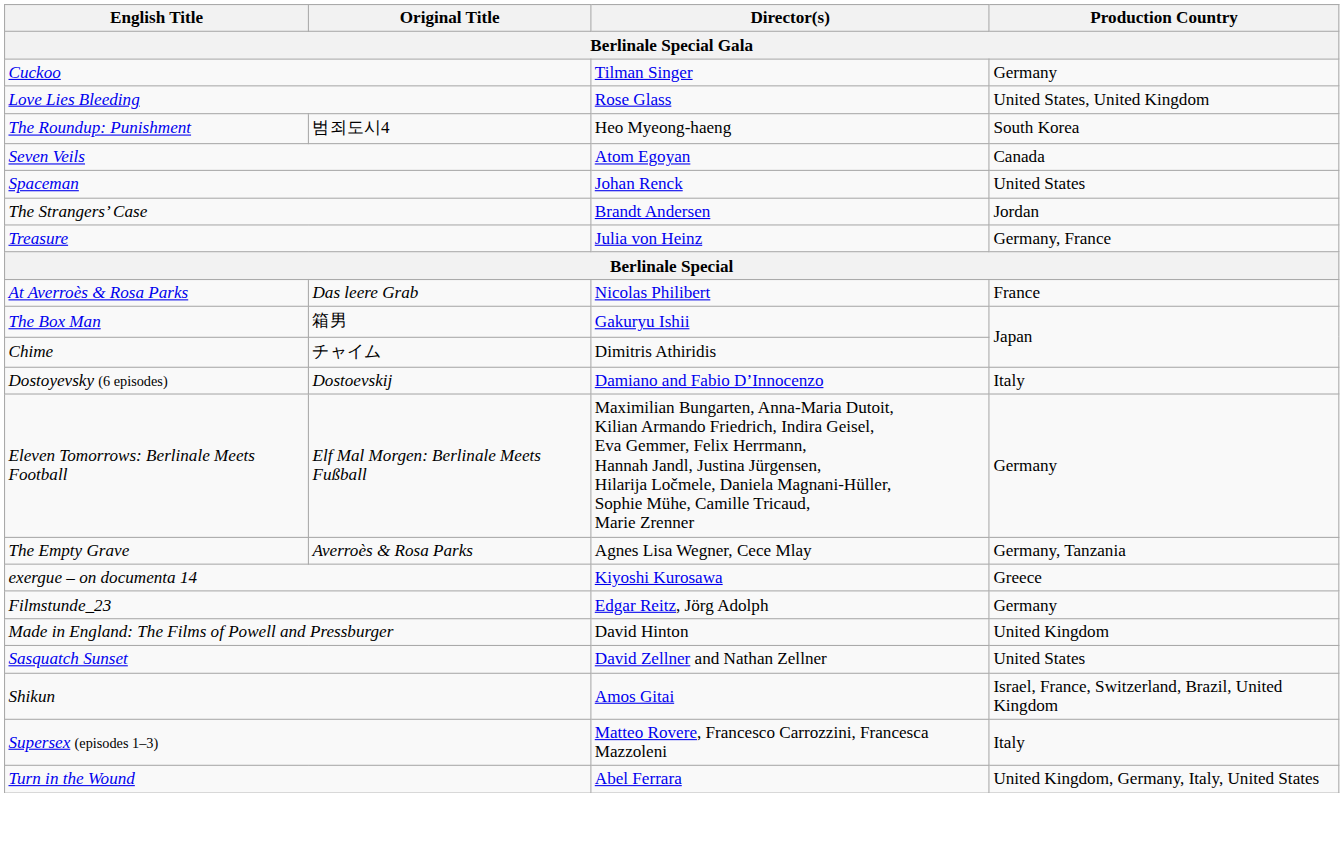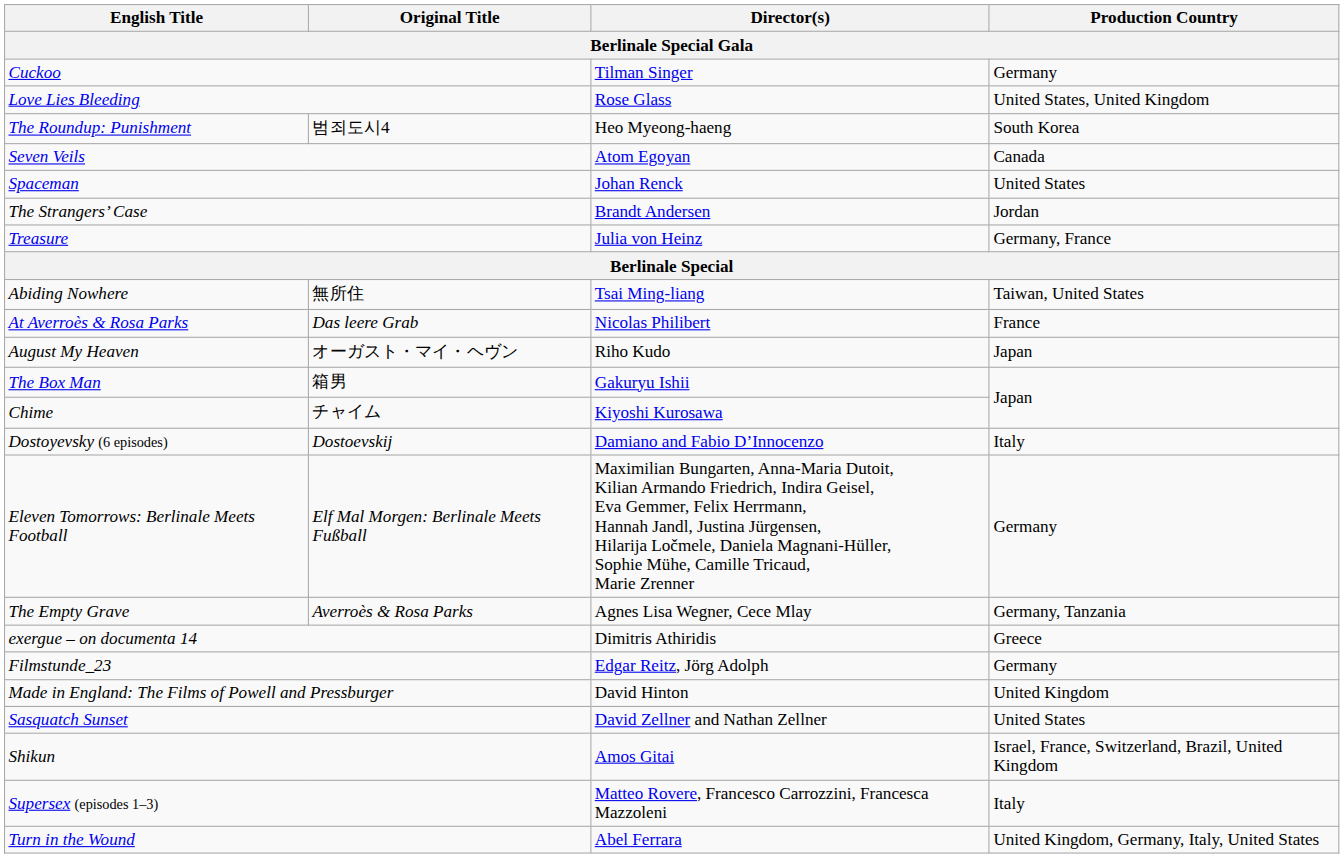 <table class="wikitable">
 <tr>
 <th>English Title</th>
 <th>Original Title</th>
 <th>Director(s)</th>
 <th>Production Country</th>
 </tr>
 <tr>
 <th colspan="4">Berlinale Special Gala</th>
 </tr>
 <tr>
 <td colspan="2"><em><a href='#'>Cuckoo</a></em></td>
 <td><a href='#'>Tilman Singer</a></td>
 <td>Germany</td>
 </tr>
 <tr>
 <td colspan="2"><a href='#'><em>Love Lies Bleeding</em></a></td>
 <td><a href='#'>Rose Glass</a></td>
 <td>United States, United Kingdom</td>
 </tr>
 <tr>
 <td><em><a href='#'>The Roundup: Punishment</a></em></td>
 <td>범죄도시4</td>
 <td>Heo Myeong-haeng</td>
 <td>South Korea</td>
 </tr>
 <tr>
 <td colspan="2"><em><a href='#'>Seven Veils</a></em></td>
 <td><a href='#'>Atom Egoyan</a></td>
 <td>Canada</td>
 </tr>
 <tr>
 <td colspan="2"><em><a href='#'>Spaceman</a></em></td>
 <td><a href='#'>Johan Renck</a></td>
 <td>United States</td>
 </tr>
 <tr>
 <td colspan="2"><em>The Strangers’ Case</em></td>
 <td><a href='#'>Brandt Andersen</a></td>
 <td>Jordan</td>
 </tr>
 <tr>
 <td colspan="2"><em><a href='#'>Treasure</a></em></td>
 <td><a href='#'>Julia von Heinz</a></td>
 <td>Germany, France</td>
 </tr>
 <tr>
 <th colspan="4">Berlinale Special</th>
 </tr>
 <tr>
+<td><em>Abiding Nowhere</em></td>
+<td>無所住</td>
+<td><a href='#'>Tsai Ming-liang</a></td>
+<td>Taiwan, United States</td>
+</tr>
+<tr>
 <td><em><a href='#'>At Averroès & Rosa Parks</a></em></td>
 <td><em>Das leere Grab</em></td>
 <td><a href='#'>Nicolas Philibert</a></td>
 <td>France</td>
+</tr>
+<tr>
+<td><em>August My Heaven</em></td>
+<td>オーガスト・マイ・ヘヴン</td>
+<td>Riho Kudo</td>
+<td>Japan</td>
 </tr>
 <tr>
 <td><em><a href='#'>The Box Man</a></em></td>
 <td>箱男</td>
 <td><a href='#'>Gakuryu Ishii</a></td>
 <td rowspan="2">Japan</td>
 </tr>
 <tr>
 <td><em>Chime</em></td>
 <td>チャイム</td>
-<td>Dimitris Athiridis</td>
+<td><a href='#'>Kiyoshi Kurosawa</a></td>
 </tr>
 <tr>
 <td><em>Dostoyevsky</em> <small>(6 episodes)</small></td>
 <td><em>Dostoevskij</em></td>
 <td><a href='#'>Damiano and Fabio D’Innocenzo</a></td>
 <td>Italy</td>
 </tr>
 <tr>
 <td><em>Eleven Tomorrows: Berlinale Meets Football</em></td>
 <td><em>Elf Mal Morgen: Berlinale Meets Fußball</em></td>
 <td>Maximilian Bungarten, Anna-Maria Dutoit,<br>Kilian Armando Friedrich, Indira Geisel,<br>Eva Gemmer, Felix Herrmann,<br>Hannah Jandl, Justina Jürgensen,<br>Hilarija Ločmele, Daniela Magnani-Hüller,<br>Sophie Mühe, Camille Tricaud,<br>Marie Zrenner</td>
 <td>Germany</td>
 </tr>
 <tr>
 <td><em>The Empty Grave</em></td>
 <td><em>Averroès & Rosa Parks</em></td>
 <td>Agnes Lisa Wegner, Cece Mlay</td>
 <td>Germany, Tanzania</td>
 </tr>
 <tr>
 <td colspan="2"><em>exergue – on documenta 14</em></td>
-<td><a href='#'>Kiyoshi Kurosawa</a></td>
+<td>Dimitris Athiridis</td>
 <td>Greece</td>
 </tr>
 <tr>
 <td colspan="2"><em>Filmstunde_23</em></td>
 <td><a href='#'>Edgar Reitz</a>, Jörg Adolph</td>
 <td>Germany</td>
 </tr>
 <tr>
 <td colspan="2"><em>Made in England: The Films of Powell and Pressburger</em></td>
 <td>David Hinton</td>
 <td>United Kingdom</td>
 </tr>
 <tr>
 <td colspan="2"><em><a href='#'>Sasquatch Sunset</a></em></td>
 <td><a href='#'>David Zellner</a> and Nathan Zellner</td>
 <td>United States</td>
 </tr>
 <tr>
 <td colspan="2"><em>Shikun</em></td>
 <td><a href='#'>Amos Gitai</a></td>
 <td>Israel, France, Switzerland, Brazil, United Kingdom</td>
 </tr>
 <tr>
 <td colspan="2"><em><a href='#'>Supersex</a></em> <small>(episodes 1–3)</small></td>
 <td><a href='#'>Matteo Rovere</a>, Francesco Carrozzini, Francesca Mazzoleni</td>
 <td>Italy</td>
 </tr>
 <tr>
 <td colspan="2"><em><a href='#'>Turn in the Wound</a></em></td>
 <td><a href='#'>Abel Ferrara</a></td>
 <td>United Kingdom, Germany, Italy, United States</td>
 </tr>
 </table>
